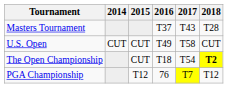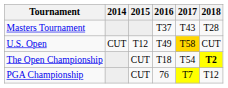 <table class="wikitable" style="font-size:95%;text-align:center;">
 <tr>
 <th>Tournament</th>
 <th>2014</th>
 <th>2015</th>
 <th>2016</th>
 <th>2017</th>
 <th>2018</th>
 </tr>
 <tr>
 <td align=left><a href='#'>Masters Tournament</a></td>
 <td style="background:#eeeeee;"></td>
 <td style="background:#eeeeee;"></td>
 <td>T37</td>
 <td>T43</td>
 <td>T28</td>
 </tr>
 <tr>
 <td align=left><a href='#'>U.S. Open</a></td>
 <td>CUT</td>
-<td>CUT</td>
+<td>T12</td>
 <td>T49</td>
-<td>T58</td>
+<td style="background: gold;">T58</td>
 <td>CUT</td>
 </tr>
 <tr>
 <td align=left><a href='#'>The Open Championship</a></td>
 <td style="background:#eeeeee;"></td>
 <td>CUT</td>
 <td>T18</td>
 <td>T54</td>
 <td style="background:yellow;"><strong>T2</strong></td>
 </tr>
 <tr>
 <td align=left><a href='#'>PGA Championship</a></td>
 <td style="background:#eeeeee;"></td>
-<td>T12</td>
+<td>CUT</td>
 <td>76</td>
 <td style="background:yellow;">T7</td>
 <td>T12</td>
 </tr>
 </table>
